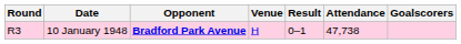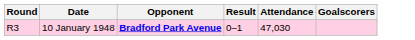 <table class="wikitable">
 <tr>
 <th>Round</th>
 <th>Date</th>
 <th>Opponent</th>
-<th>Venue</th>
 <th>Result</th>
 <th>Attendance</th>
 <th>Goalscorers</th>
 </tr>
 <tr style="background:#ffd0e3;">
 <td>R3</td>
 <td>10 January 1948</td>
 <td><strong><a href='#'>Bradford Park Avenue</a></strong></td>
-<td><a href='#'>H</a></td>
 <td>0–1</td>
-<td>47,738</td>
+<td>47,030</td>
 <td></td>
 </tr>
 </table>
